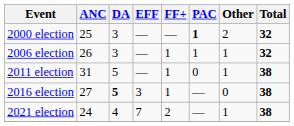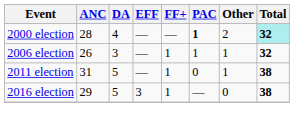 <table class="wikitable">
 <tr>
 <th>Event</th>
 <th><a href='#'>ANC</a></th>
 <th><a href='#'>DA</a></th>
 <th><a href='#'>EFF</a></th>
 <th><a href='#'>FF+</a></th>
 <th><a href='#'>PAC</a></th>
 <th>Other</th>
 <th>Total</th>
 </tr>
 <tr>
 <td><a href='#'>2000 election</a></td>
-<td>25</td>
-<td>3</td>
+<td>28</td>
+<td>4</td>
 <td>—</td>
 <td>—</td>
 <td><strong>1</strong></td>
 <td>2</td>
-<td><strong>32</strong></td>
+<td style="background: paleturquoise;"><strong>32</strong></td>
 </tr>
 <tr>
 <td><a href='#'>2006 election</a></td>
 <td>26</td>
 <td>3</td>
 <td>—</td>
 <td>1</td>
 <td>1</td>
 <td>1</td>
 <td><strong>32</strong></td>
 </tr>
 <tr>
 <td><a href='#'>2011 election</a></td>
 <td>31</td>
 <td>5</td>
 <td>—</td>
 <td>1</td>
 <td>0</td>
 <td>1</td>
 <td><strong>38</strong></td>
 </tr>
 <tr>
 <td><a href='#'>2016 election</a></td>
-<td>27</td>
-<td><strong>5</strong></td>
+<td>29</td>
+<td>5</td>
 <td>3</td>
 <td>1</td>
 <td>—</td>
 <td>0</td>
 <td><strong>38</strong></td>
 </tr>
 <tr>
-<td><a href='#'>2021 election</a></td>
-<td>24</td>
-<td>4</td>
-<td>7</td>
-<td>2</td>
-<td>—</td>
-<td>1</td>
-<td><strong>38</strong></td>
-</tr>
-<tr>
 </tr>
 </table>
